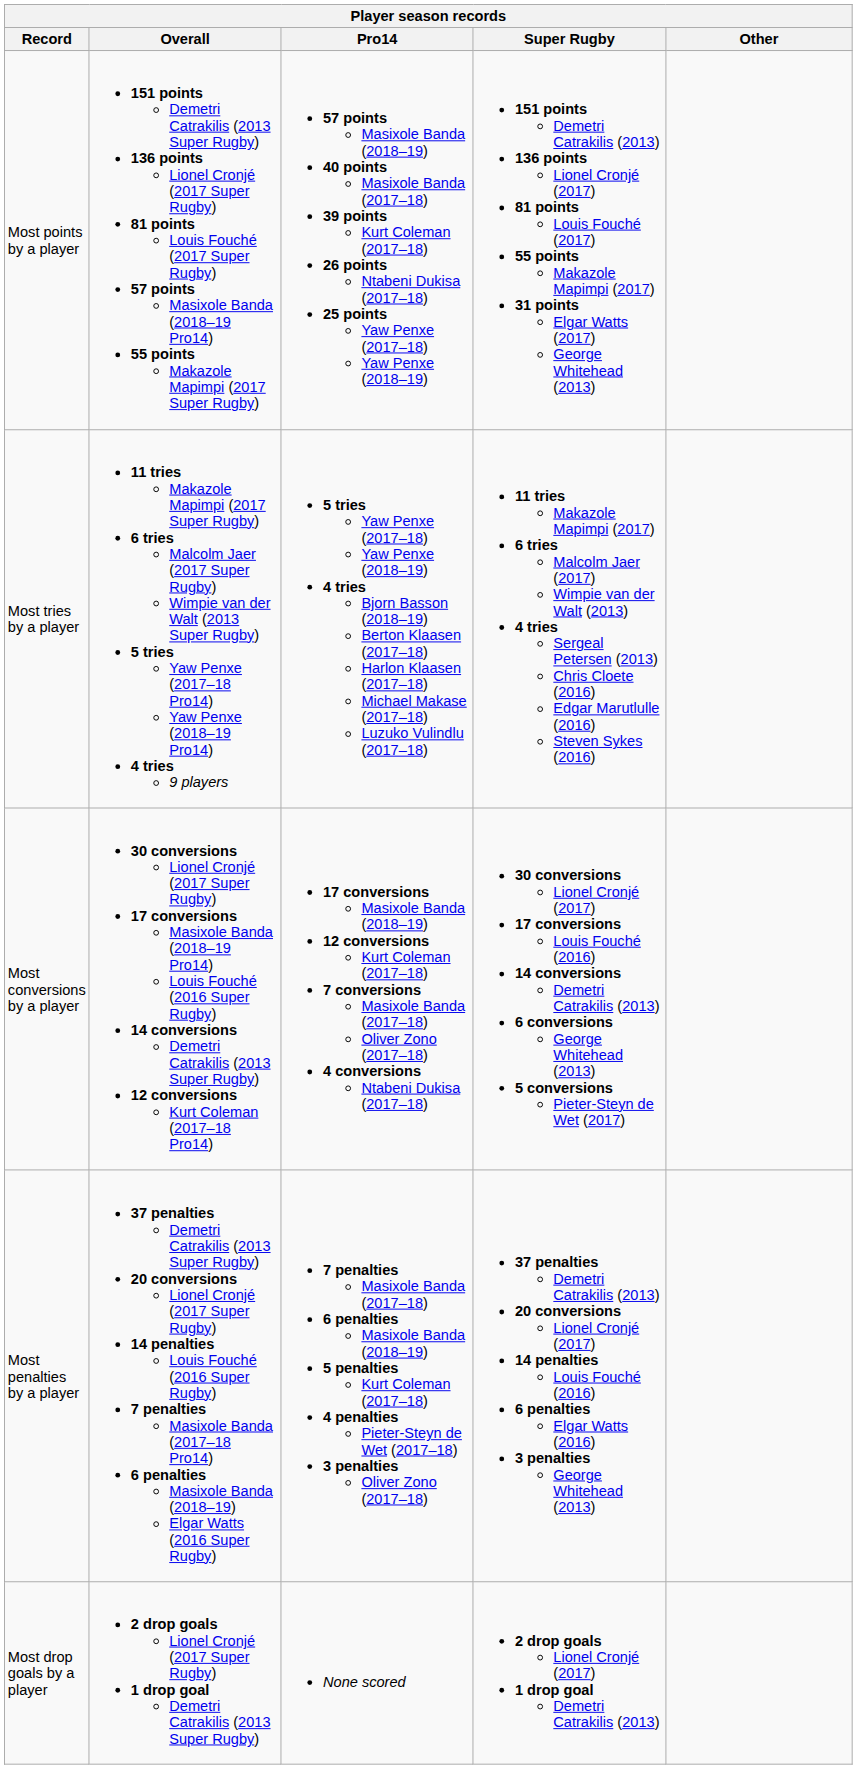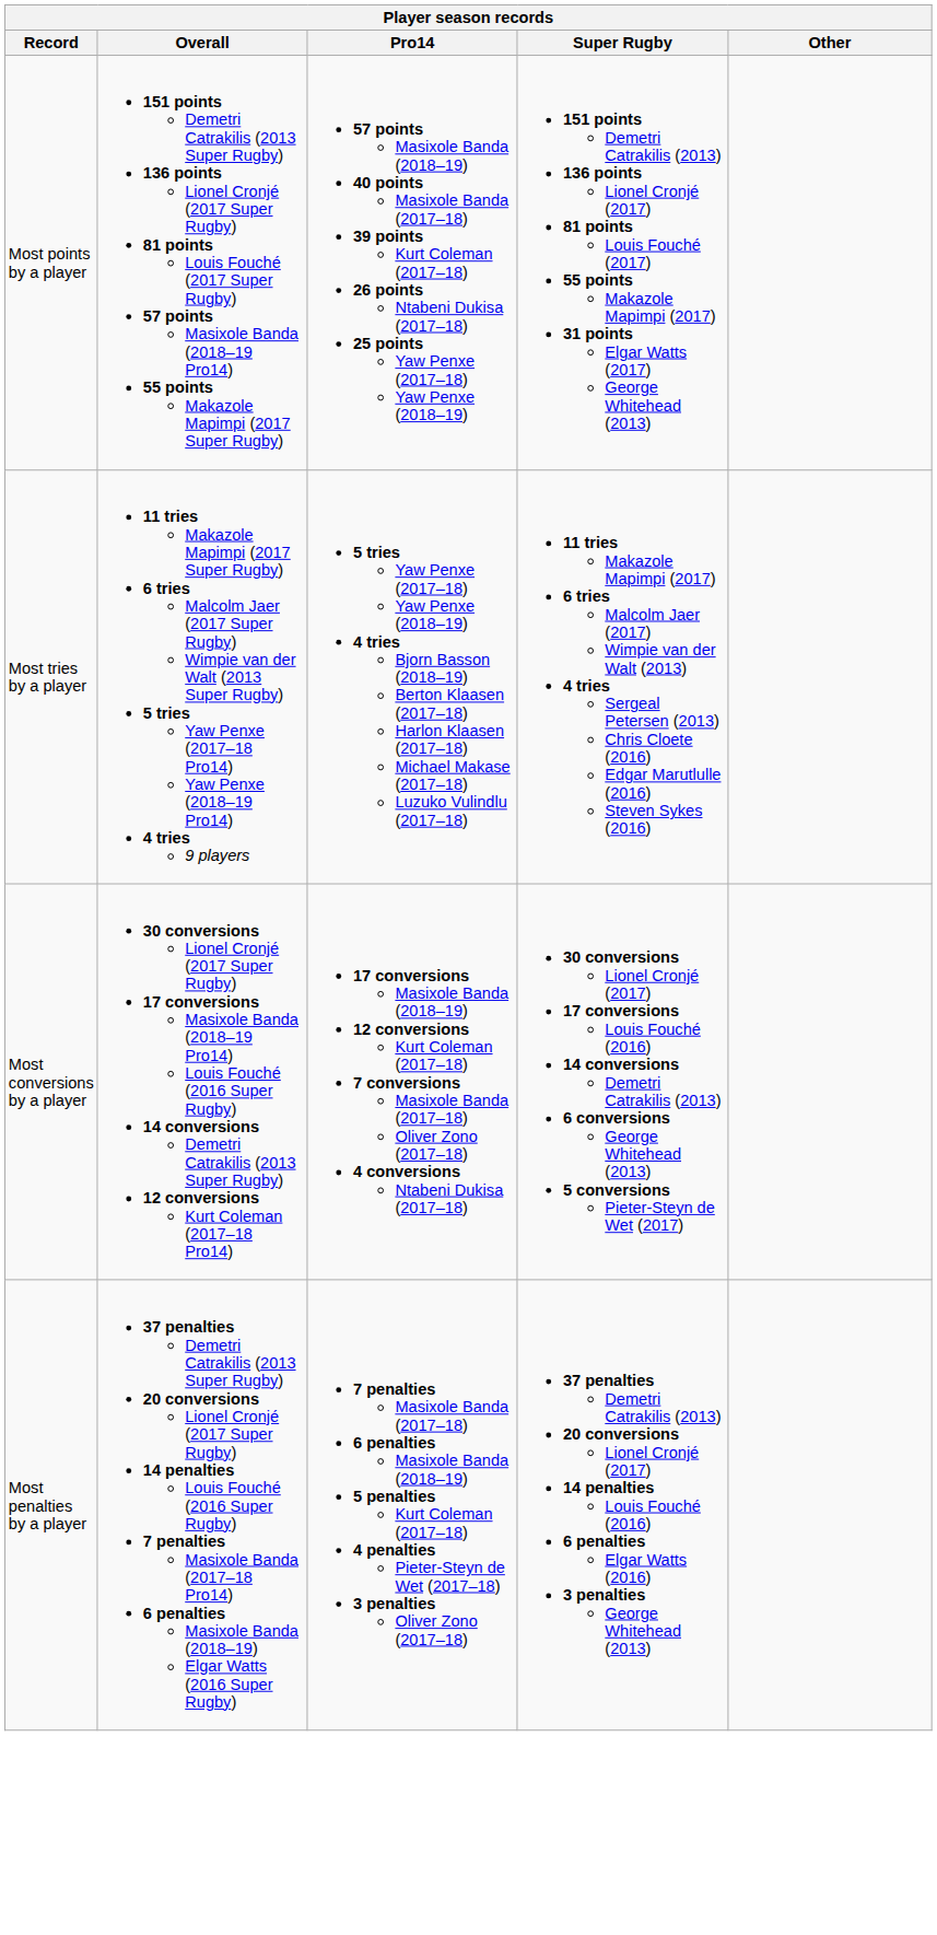 <table class="wikitable" style="text-align:left; font-size:95%; width:100%;">
 <tr>
 <th colspan="5">Player season records</th>
 </tr>
 <tr>
 <th style="width:8%;">Record</th>
 <th style="width:23%;">Overall</th>
 <th style="width:23%;">Pro14</th>
 <th style="width:23%;">Super Rugby</th>
 <th style="width:23%;">Other</th>
 </tr>
 <tr>
 <td>Most points by a player</td>
 <td><br><ul><li><strong>151 points</strong><ul><li><a href='#'>Demetri Catrakilis</a> (<a href='#'>2013 Super Rugby</a>)</li></ul></li><li><strong>136 points</strong><ul><li><a href='#'>Lionel Cronjé</a> (<a href='#'>2017 Super Rugby</a>)</li></ul></li><li><strong>81 points</strong><ul><li><a href='#'>Louis Fouché</a> (<a href='#'>2017 Super Rugby</a>)</li></ul></li><li><strong>57 points</strong><ul><li><a href='#'>Masixole Banda</a> (<a href='#'>2018–19 Pro14</a>)</li></ul></li><li><strong>55 points</strong><ul><li><a href='#'>Makazole Mapimpi</a> (<a href='#'>2017 Super Rugby</a>)</li></ul></li></ul></td>
 <td><br><ul><li><strong>57 points</strong><ul><li><a href='#'>Masixole Banda</a> (<a href='#'>2018–19</a>)</li></ul></li><li><strong>40 points</strong><ul><li><a href='#'>Masixole Banda</a> (<a href='#'>2017–18</a>)</li></ul></li><li><strong>39 points</strong><ul><li><a href='#'>Kurt Coleman</a> (<a href='#'>2017–18</a>)</li></ul></li><li><strong>26 points</strong><ul><li><a href='#'>Ntabeni Dukisa</a> (<a href='#'>2017–18</a>)</li></ul></li><li><strong>25 points</strong><ul><li><a href='#'>Yaw Penxe</a> (<a href='#'>2017–18</a>)</li><li><a href='#'>Yaw Penxe</a> (<a href='#'>2018–19</a>)</li></ul></li></ul></td>
 <td><br><ul><li><strong>151 points</strong><ul><li><a href='#'>Demetri Catrakilis</a> (<a href='#'>2013</a>)</li></ul></li><li><strong>136 points</strong><ul><li><a href='#'>Lionel Cronjé</a> (<a href='#'>2017</a>)</li></ul></li><li><strong>81 points</strong><ul><li><a href='#'>Louis Fouché</a> (<a href='#'>2017</a>)</li></ul></li><li><strong>55 points</strong><ul><li><a href='#'>Makazole Mapimpi</a> (<a href='#'>2017</a>)</li></ul></li><li><strong>31 points</strong><ul><li><a href='#'>Elgar Watts</a> (<a href='#'>2017</a>)</li><li><a href='#'>George Whitehead</a> (<a href='#'>2013</a>)</li></ul></li></ul></td>
 <td></td>
 </tr>
 <tr>
 <td>Most tries by a player</td>
 <td><br><ul><li><strong>11 tries</strong><ul><li><a href='#'>Makazole Mapimpi</a> (<a href='#'>2017 Super Rugby</a>)</li></ul></li><li><strong>6 tries</strong><ul><li><a href='#'>Malcolm Jaer</a> (<a href='#'>2017 Super Rugby</a>)</li><li><a href='#'>Wimpie van der Walt</a> (<a href='#'>2013 Super Rugby</a>)</li></ul></li><li><strong>5 tries</strong><ul><li><a href='#'>Yaw Penxe</a> (<a href='#'>2017–18 Pro14</a>)</li><li><a href='#'>Yaw Penxe</a> (<a href='#'>2018–19 Pro14</a>)</li></ul></li><li><strong>4 tries</strong><ul><li><em>9 players</em></li></ul></li></ul></td>
 <td><br><ul><li><strong>5 tries</strong><ul><li><a href='#'>Yaw Penxe</a> (<a href='#'>2017–18</a>)</li><li><a href='#'>Yaw Penxe</a> (<a href='#'>2018–19</a>)</li></ul></li><li><strong>4 tries</strong><ul><li><a href='#'>Bjorn Basson</a> (<a href='#'>2018–19</a>)</li><li><a href='#'>Berton Klaasen</a> (<a href='#'>2017–18</a>)</li><li><a href='#'>Harlon Klaasen</a> (<a href='#'>2017–18</a>)</li><li><a href='#'>Michael Makase</a> (<a href='#'>2017–18</a>)</li><li><a href='#'>Luzuko Vulindlu</a> (<a href='#'>2017–18</a>)</li></ul></li></ul></td>
 <td><br><ul><li><strong>11 tries</strong><ul><li><a href='#'>Makazole Mapimpi</a> (<a href='#'>2017</a>)</li></ul></li><li><strong>6 tries</strong><ul><li><a href='#'>Malcolm Jaer</a> (<a href='#'>2017</a>)</li><li><a href='#'>Wimpie van der Walt</a> (<a href='#'>2013</a>)</li></ul></li><li><strong>4 tries</strong><ul><li><a href='#'>Sergeal Petersen</a> (<a href='#'>2013</a>)</li><li><a href='#'>Chris Cloete</a> (<a href='#'>2016</a>)</li><li><a href='#'>Edgar Marutlulle</a> (<a href='#'>2016</a>)</li><li><a href='#'>Steven Sykes</a> (<a href='#'>2016</a>)</li></ul></li></ul></td>
 <td></td>
 </tr>
 <tr>
 <td>Most conversions by a player</td>
 <td><br><ul><li><strong>30 conversions</strong><ul><li><a href='#'>Lionel Cronjé</a> (<a href='#'>2017 Super Rugby</a>)</li></ul></li><li><strong>17 conversions</strong><ul><li><a href='#'>Masixole Banda</a> (<a href='#'>2018–19 Pro14</a>)</li><li><a href='#'>Louis Fouché</a> (<a href='#'>2016 Super Rugby</a>)</li></ul></li><li><strong>14 conversions</strong><ul><li><a href='#'>Demetri Catrakilis</a> (<a href='#'>2013 Super Rugby</a>)</li></ul></li><li><strong>12 conversions</strong><ul><li><a href='#'>Kurt Coleman</a> (<a href='#'>2017–18 Pro14</a>)</li></ul></li></ul></td>
 <td><br><ul><li><strong>17 conversions</strong><ul><li><a href='#'>Masixole Banda</a> (<a href='#'>2018–19</a>)</li></ul></li><li><strong>12 conversions</strong><ul><li><a href='#'>Kurt Coleman</a> (<a href='#'>2017–18</a>)</li></ul></li><li><strong>7 conversions</strong><ul><li><a href='#'>Masixole Banda</a> (<a href='#'>2017–18</a>)</li><li><a href='#'>Oliver Zono</a> (<a href='#'>2017–18</a>)</li></ul></li><li><strong>4 conversions</strong><ul><li><a href='#'>Ntabeni Dukisa</a> (<a href='#'>2017–18</a>)</li></ul></li></ul></td>
 <td><br><ul><li><strong>30 conversions</strong><ul><li><a href='#'>Lionel Cronjé</a> (<a href='#'>2017</a>)</li></ul></li><li><strong>17 conversions</strong><ul><li><a href='#'>Louis Fouché</a> (<a href='#'>2016</a>)</li></ul></li><li><strong>14 conversions</strong><ul><li><a href='#'>Demetri Catrakilis</a> (<a href='#'>2013</a>)</li></ul></li><li><strong>6 conversions</strong><ul><li><a href='#'>George Whitehead</a> (<a href='#'>2013</a>)</li></ul></li><li><strong>5 conversions</strong><ul><li><a href='#'>Pieter-Steyn de Wet</a> (<a href='#'>2017</a>)</li></ul></li></ul></td>
 <td></td>
 </tr>
 <tr>
 <td>Most penalties by a player</td>
 <td><br><ul><li><strong>37 penalties</strong><ul><li><a href='#'>Demetri Catrakilis</a> (<a href='#'>2013 Super Rugby</a>)</li></ul></li><li><strong>20 conversions</strong><ul><li><a href='#'>Lionel Cronjé</a> (<a href='#'>2017 Super Rugby</a>)</li></ul></li><li><strong>14 penalties</strong><ul><li><a href='#'>Louis Fouché</a> (<a href='#'>2016 Super Rugby</a>)</li></ul></li><li><strong>7 penalties</strong><ul><li><a href='#'>Masixole Banda</a> (<a href='#'>2017–18 Pro14</a>)</li></ul></li><li><strong>6 penalties</strong><ul><li><a href='#'>Masixole Banda</a> (<a href='#'>2018–19</a>)</li><li><a href='#'>Elgar Watts</a> (<a href='#'>2016 Super Rugby</a>)</li></ul></li></ul></td>
 <td><br><ul><li><strong>7 penalties</strong><ul><li><a href='#'>Masixole Banda</a> (<a href='#'>2017–18</a>)</li></ul></li><li><strong>6 penalties</strong><ul><li><a href='#'>Masixole Banda</a> (<a href='#'>2018–19</a>)</li></ul></li><li><strong>5 penalties</strong><ul><li><a href='#'>Kurt Coleman</a> (<a href='#'>2017–18</a>)</li></ul></li><li><strong>4 penalties</strong><ul><li><a href='#'>Pieter-Steyn de Wet</a> (<a href='#'>2017–18</a>)</li></ul></li><li><strong>3 penalties</strong><ul><li><a href='#'>Oliver Zono</a> (<a href='#'>2017–18</a>)</li></ul></li></ul></td>
 <td><br><ul><li><strong>37 penalties</strong><ul><li><a href='#'>Demetri Catrakilis</a> (<a href='#'>2013</a>)</li></ul></li><li><strong>20 conversions</strong><ul><li><a href='#'>Lionel Cronjé</a> (<a href='#'>2017</a>)</li></ul></li><li><strong>14 penalties</strong><ul><li><a href='#'>Louis Fouché</a> (<a href='#'>2016</a>)</li></ul></li><li><strong>6 penalties</strong><ul><li><a href='#'>Elgar Watts</a> (<a href='#'>2016</a>)</li></ul></li><li><strong>3 penalties</strong><ul><li><a href='#'>George Whitehead</a> (<a href='#'>2013</a>)</li></ul></li></ul></td>
 <td></td>
 </tr>
-<tr>
-<td>Most drop goals by a player</td>
-<td><br><ul><li><strong>2 drop goals</strong><ul><li><a href='#'>Lionel Cronjé</a> (<a href='#'>2017 Super Rugby</a>)</li></ul></li><li><strong>1 drop goal</strong><ul><li><a href='#'>Demetri Catrakilis</a> (<a href='#'>2013 Super Rugby</a>)</li></ul></li></ul></td>
-<td><br><ul><li><em>None scored</em></li></ul></td>
-<td><br><ul><li><strong>2 drop goals</strong><ul><li><a href='#'>Lionel Cronjé</a> (<a href='#'>2017</a>)</li></ul></li><li><strong>1 drop goal</strong><ul><li><a href='#'>Demetri Catrakilis</a> (<a href='#'>2013</a>)</li></ul></li></ul></td>
-<td></td>
-</tr>
 </table>
